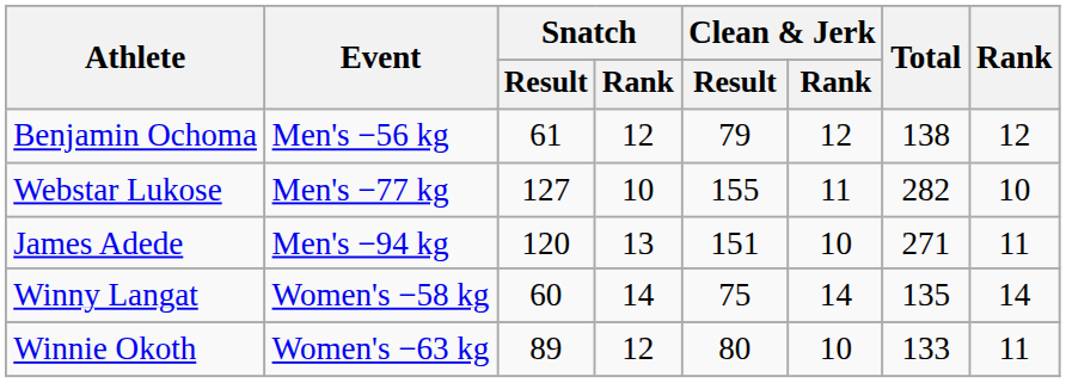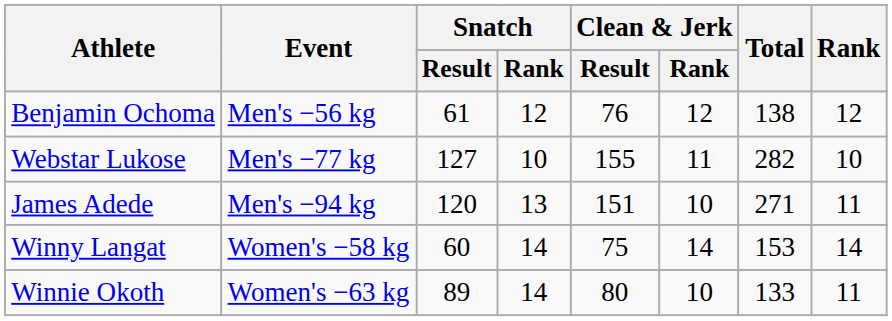 <table class="wikitable" style="font-size:90%">
 <tr>
 <th rowspan=2>Athlete</th>
 <th rowspan=2>Event</th>
 <th colspan="2">Snatch</th>
 <th colspan="2">Clean & Jerk</th>
 <th rowspan="2">Total</th>
 <th rowspan="2">Rank</th>
 </tr>
 <tr style="font-size:95%">
 <th>Result</th>
 <th>Rank</th>
 <th>Result</th>
 <th>Rank</th>
 </tr>
 <tr align=center>
 <td align=left><a href='#'>Benjamin Ochoma</a></td>
 <td align=left><a href='#'>Men's −56 kg</a></td>
 <td>61</td>
 <td>12</td>
-<td>79</td>
+<td>76</td>
 <td>12</td>
 <td>138</td>
 <td>12</td>
 </tr>
 <tr align=center>
 <td align=left><a href='#'>Webstar Lukose</a></td>
 <td align=left><a href='#'>Men's −77 kg</a></td>
 <td>127</td>
 <td>10</td>
 <td>155</td>
 <td>11</td>
 <td>282</td>
 <td>10</td>
 </tr>
 <tr align=center>
 <td align=left><a href='#'>James Adede</a></td>
 <td align=left><a href='#'>Men's −94 kg</a></td>
 <td>120</td>
 <td>13</td>
 <td>151</td>
 <td>10</td>
 <td>271</td>
 <td>11</td>
 </tr>
 <tr align=center>
 <td align=left><a href='#'>Winny Langat</a></td>
 <td align=left><a href='#'>Women's −58 kg</a></td>
 <td>60</td>
 <td>14</td>
 <td>75</td>
 <td>14</td>
-<td>135</td>
+<td>153</td>
 <td>14</td>
 </tr>
 <tr align=center>
 <td align=left><a href='#'>Winnie Okoth</a></td>
 <td align=left><a href='#'>Women's −63 kg</a></td>
 <td>89</td>
-<td>12</td>
+<td>14</td>
 <td>80</td>
 <td>10</td>
 <td>133</td>
 <td>11</td>
 </tr>
 </table>
